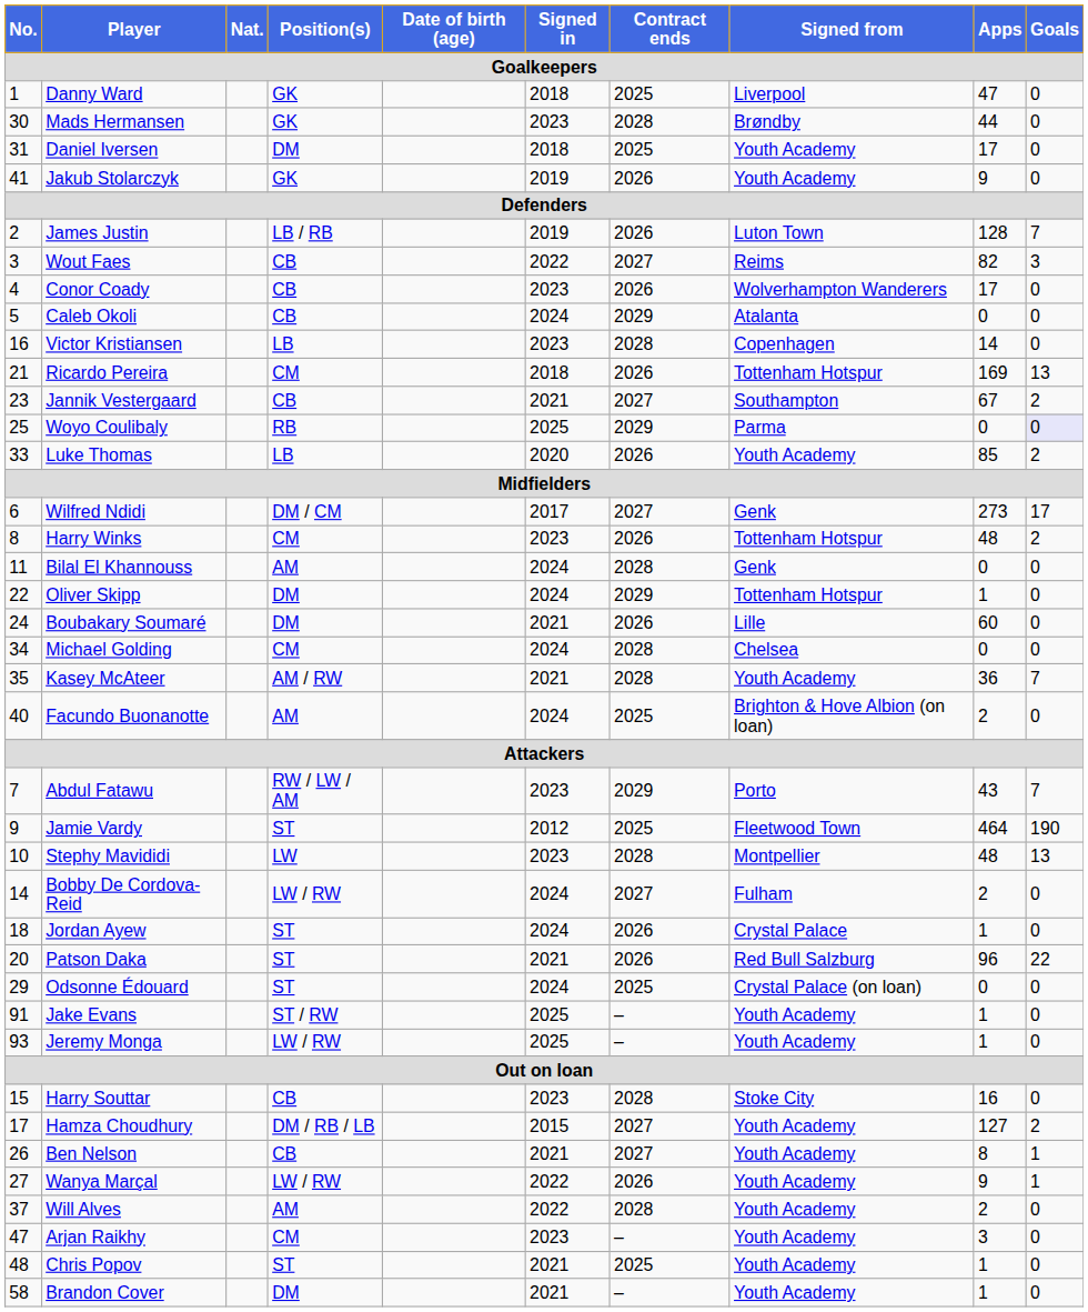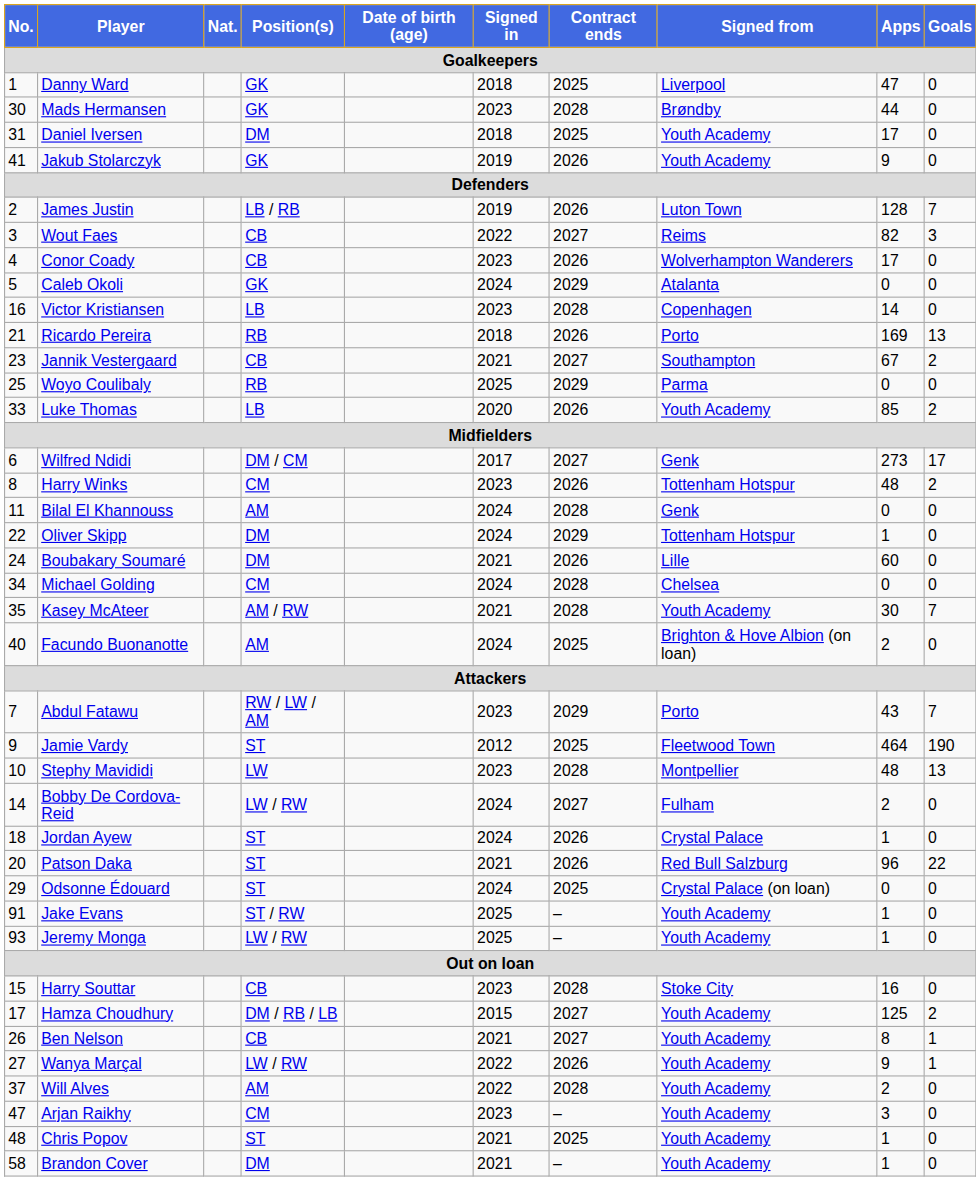 <table class="wikitable sortable" style="text-align:left; font-size:90%; width:100%;">
 <tr>
 <th style="background:royalblue;color:white;border:1px solid goldenrod; text-align:center;">No.</th>
 <th style="background:royalblue;color:white;border:1px solid goldenrod; text-align:center;">Player</th>
 <th style="background:royalblue;color:white;border:1px solid goldenrod; text-align:center;">Nat.</th>
 <th style="background:royalblue;color:white;border:1px solid goldenrod; text-align:center;">Position(s)</th>
 <th style="background:royalblue;color:white;border:1px solid goldenrod; text-align:center;">Date of birth (age)</th>
 <th style="background:royalblue;color:white;border:1px solid goldenrod; text-align:center;">Signed in</th>
 <th style="background:royalblue;color:white;border:1px solid goldenrod; text-align:center;">Contract ends</th>
 <th style="background:royalblue;color:white;border:1px solid goldenrod; text-align:center;">Signed from</th>
 <th style="background:royalblue;color:white;border:1px solid goldenrod; text-align:center;">Apps</th>
 <th style="background:royalblue;color:white;border:1px solid goldenrod; text-align:center;">Goals</th>
 </tr>
 <tr>
 <th colspan=11 style="background:#dcdcdc; text-align:center;">Goalkeepers</th>
 </tr>
 <tr>
 <td>1</td>
 <td><a href='#'>Danny Ward</a></td>
 <td></td>
 <td><a href='#'>GK</a></td>
 <td></td>
 <td>2018</td>
 <td>2025</td>
 <td> <a href='#'>Liverpool</a></td>
 <td>47</td>
 <td>0</td>
 </tr>
 <tr>
 <td>30</td>
 <td><a href='#'>Mads Hermansen</a></td>
 <td></td>
 <td><a href='#'>GK</a></td>
 <td></td>
 <td>2023</td>
 <td>2028</td>
 <td> <a href='#'>Brøndby</a></td>
 <td>44</td>
 <td>0</td>
 </tr>
 <tr>
 <td>31</td>
 <td><a href='#'>Daniel Iversen</a></td>
 <td></td>
 <td><a href='#'>DM</a></td>
 <td></td>
 <td>2018</td>
 <td>2025</td>
 <td><a href='#'>Youth Academy</a></td>
 <td>17</td>
 <td>0</td>
 </tr>
 <tr>
 <td>41</td>
 <td><a href='#'>Jakub Stolarczyk</a></td>
 <td></td>
 <td><a href='#'>GK</a></td>
 <td></td>
 <td>2019</td>
 <td>2026</td>
 <td><a href='#'>Youth Academy</a></td>
 <td>9</td>
 <td>0</td>
 </tr>
 <tr>
 <th colspan=11 style="background:#dcdcdc; text-align:center;">Defenders</th>
 </tr>
 <tr>
 <td>2</td>
 <td><a href='#'>James Justin</a></td>
 <td></td>
 <td><a href='#'>LB</a> / <a href='#'>RB</a></td>
 <td></td>
 <td>2019</td>
 <td>2026</td>
 <td> <a href='#'>Luton Town</a></td>
 <td>128</td>
 <td>7</td>
 </tr>
 <tr>
 <td>3</td>
 <td><a href='#'>Wout Faes</a></td>
 <td></td>
 <td><a href='#'>CB</a></td>
 <td></td>
 <td>2022</td>
 <td>2027</td>
 <td> <a href='#'>Reims</a></td>
 <td>82</td>
 <td>3</td>
 </tr>
 <tr>
 <td>4</td>
 <td><a href='#'>Conor Coady</a></td>
 <td></td>
 <td><a href='#'>CB</a></td>
 <td></td>
 <td>2023</td>
 <td>2026</td>
 <td> <a href='#'>Wolverhampton Wanderers</a></td>
 <td>17</td>
 <td>0</td>
 </tr>
 <tr>
 <td>5</td>
 <td><a href='#'>Caleb Okoli</a></td>
 <td></td>
-<td><a href='#'>CB</a></td>
+<td><a href='#'>GK</a></td>
 <td></td>
 <td>2024</td>
 <td>2029</td>
 <td> <a href='#'>Atalanta</a></td>
 <td>0</td>
 <td>0</td>
 </tr>
 <tr>
 <td>16</td>
 <td><a href='#'>Victor Kristiansen</a></td>
 <td></td>
 <td><a href='#'>LB</a></td>
 <td></td>
 <td>2023</td>
 <td>2028</td>
 <td> <a href='#'>Copenhagen</a></td>
 <td>14</td>
 <td>0</td>
 </tr>
 <tr>
 <td>21</td>
 <td><a href='#'>Ricardo Pereira</a></td>
 <td></td>
-<td><a href='#'>CM</a></td>
+<td><a href='#'>RB</a></td>
 <td></td>
 <td>2018</td>
 <td>2026</td>
-<td> <a href='#'>Tottenham Hotspur</a></td>
+<td> <a href='#'>Porto</a></td>
 <td>169</td>
 <td>13</td>
 </tr>
 <tr>
 <td>23</td>
 <td><a href='#'>Jannik Vestergaard</a></td>
 <td></td>
 <td><a href='#'>CB</a></td>
 <td></td>
 <td>2021</td>
 <td>2027</td>
 <td> <a href='#'>Southampton</a></td>
 <td>67</td>
 <td>2</td>
 </tr>
 <tr>
 <td>25</td>
 <td><a href='#'>Woyo Coulibaly</a></td>
 <td></td>
 <td><a href='#'>RB</a></td>
 <td></td>
 <td>2025</td>
 <td>2029</td>
 <td> <a href='#'>Parma</a></td>
 <td>0</td>
-<td style="background: lavender;">0</td>
+<td>0</td>
 </tr>
 <tr>
 <td>33</td>
 <td><a href='#'>Luke Thomas</a></td>
 <td></td>
 <td><a href='#'>LB</a></td>
 <td></td>
 <td>2020</td>
 <td>2026</td>
 <td><a href='#'>Youth Academy</a></td>
 <td>85</td>
 <td>2</td>
 </tr>
 <tr>
 <th colspan=11 style="background:#dcdcdc; text-align:center;">Midfielders</th>
 </tr>
 <tr>
 <td>6</td>
 <td><a href='#'>Wilfred Ndidi</a></td>
 <td></td>
 <td><a href='#'>DM</a> / <a href='#'>CM</a></td>
 <td></td>
 <td>2017</td>
 <td>2027</td>
 <td> <a href='#'>Genk</a></td>
 <td>273</td>
 <td>17</td>
 </tr>
 <tr>
 <td>8</td>
 <td><a href='#'>Harry Winks</a></td>
 <td></td>
 <td><a href='#'>CM</a></td>
 <td></td>
 <td>2023</td>
 <td>2026</td>
 <td> <a href='#'>Tottenham Hotspur</a></td>
 <td>48</td>
 <td>2</td>
 </tr>
 <tr>
 <td>11</td>
 <td><a href='#'>Bilal El Khannouss</a></td>
 <td></td>
 <td><a href='#'>AM</a></td>
 <td></td>
 <td>2024</td>
 <td>2028</td>
 <td> <a href='#'>Genk</a></td>
 <td>0</td>
 <td>0</td>
 </tr>
 <tr>
 <td>22</td>
 <td><a href='#'>Oliver Skipp</a></td>
 <td></td>
 <td><a href='#'>DM</a></td>
 <td></td>
 <td>2024</td>
 <td>2029</td>
 <td> <a href='#'>Tottenham Hotspur</a></td>
 <td>1</td>
 <td>0</td>
 </tr>
 <tr>
 <td>24</td>
 <td><a href='#'>Boubakary Soumaré</a></td>
 <td></td>
 <td><a href='#'>DM</a></td>
 <td></td>
 <td>2021</td>
 <td>2026</td>
 <td> <a href='#'>Lille</a></td>
 <td>60</td>
 <td>0</td>
 </tr>
 <tr>
 <td>34</td>
 <td><a href='#'>Michael Golding</a></td>
 <td></td>
 <td><a href='#'>CM</a></td>
 <td></td>
 <td>2024</td>
 <td>2028</td>
 <td> <a href='#'>Chelsea</a></td>
 <td>0</td>
 <td>0</td>
 </tr>
 <tr>
 <td>35</td>
 <td><a href='#'>Kasey McAteer</a></td>
 <td></td>
 <td><a href='#'>AM</a> / <a href='#'>RW</a></td>
 <td></td>
 <td>2021</td>
 <td>2028</td>
 <td><a href='#'>Youth Academy</a></td>
-<td>36</td>
+<td>30</td>
 <td>7</td>
 </tr>
 <tr>
 <td>40</td>
 <td><a href='#'>Facundo Buonanotte</a></td>
 <td></td>
 <td><a href='#'>AM</a></td>
 <td></td>
 <td>2024</td>
 <td>2025</td>
 <td> <a href='#'>Brighton & Hove Albion</a> (on loan)</td>
 <td>2</td>
 <td>0</td>
 </tr>
 <tr>
 <th colspan=11 style="background:#dcdcdc; text-align:center;">Attackers</th>
 </tr>
 <tr>
 <td>7</td>
 <td><a href='#'>Abdul Fatawu</a></td>
 <td></td>
 <td><a href='#'>RW</a> / <a href='#'>LW</a> / <a href='#'>AM</a></td>
 <td></td>
 <td>2023</td>
 <td>2029</td>
 <td> <a href='#'>Porto</a></td>
 <td>43</td>
 <td>7</td>
 </tr>
 <tr>
 <td>9</td>
 <td><a href='#'>Jamie Vardy</a></td>
 <td></td>
 <td><a href='#'>ST</a></td>
 <td></td>
 <td>2012</td>
 <td>2025</td>
 <td> <a href='#'>Fleetwood Town</a></td>
 <td>464</td>
 <td>190</td>
 </tr>
 <tr>
 <td>10</td>
 <td><a href='#'>Stephy Mavididi</a></td>
 <td></td>
 <td><a href='#'>LW</a></td>
 <td></td>
 <td>2023</td>
 <td>2028</td>
 <td> <a href='#'>Montpellier</a></td>
 <td>48</td>
 <td>13</td>
 </tr>
 <tr>
 <td>14</td>
 <td><a href='#'>Bobby De Cordova-Reid</a></td>
 <td></td>
 <td><a href='#'>LW</a> / <a href='#'>RW</a></td>
 <td></td>
 <td>2024</td>
 <td>2027</td>
 <td> <a href='#'>Fulham</a></td>
 <td>2</td>
 <td>0</td>
 </tr>
 <tr>
 <td>18</td>
 <td><a href='#'>Jordan Ayew</a></td>
 <td></td>
 <td><a href='#'>ST</a></td>
 <td></td>
 <td>2024</td>
 <td>2026</td>
 <td> <a href='#'>Crystal Palace</a></td>
 <td>1</td>
 <td>0</td>
 </tr>
 <tr>
 <td>20</td>
 <td><a href='#'>Patson Daka</a></td>
 <td></td>
 <td><a href='#'>ST</a></td>
 <td></td>
 <td>2021</td>
 <td>2026</td>
 <td> <a href='#'>Red Bull Salzburg</a></td>
 <td>96</td>
 <td>22</td>
 </tr>
 <tr>
 <td>29</td>
 <td><a href='#'>Odsonne Édouard</a></td>
 <td></td>
 <td><a href='#'>ST</a></td>
 <td></td>
 <td>2024</td>
 <td>2025</td>
 <td> <a href='#'>Crystal Palace</a> (on loan)</td>
 <td>0</td>
 <td>0</td>
 </tr>
 <tr>
 <td>91</td>
 <td><a href='#'>Jake Evans</a></td>
 <td></td>
 <td><a href='#'>ST</a> / <a href='#'>RW</a></td>
 <td></td>
 <td>2025</td>
 <td>–</td>
 <td><a href='#'>Youth Academy</a></td>
 <td>1</td>
 <td>0</td>
 </tr>
 <tr>
 <td>93</td>
 <td><a href='#'>Jeremy Monga</a></td>
 <td></td>
 <td><a href='#'>LW</a> / <a href='#'>RW</a></td>
 <td></td>
 <td>2025</td>
 <td>–</td>
 <td><a href='#'>Youth Academy</a></td>
 <td>1</td>
 <td>0</td>
 </tr>
 <tr>
 <th colspan=11 style="background:#dcdcdc; text-align:center;">Out on loan</th>
 </tr>
 <tr>
 <td>15</td>
 <td><a href='#'>Harry Souttar</a></td>
 <td></td>
 <td><a href='#'>CB</a></td>
 <td></td>
 <td>2023</td>
 <td>2028</td>
 <td> <a href='#'>Stoke City</a></td>
 <td>16</td>
 <td>0</td>
 </tr>
 <tr>
 <td>17</td>
 <td><a href='#'>Hamza Choudhury</a></td>
 <td></td>
 <td><a href='#'>DM</a> / <a href='#'>RB</a> / <a href='#'>LB</a></td>
 <td></td>
 <td>2015</td>
 <td>2027</td>
 <td><a href='#'>Youth Academy</a></td>
-<td>127</td>
+<td>125</td>
 <td>2</td>
 </tr>
 <tr>
 <td>26</td>
 <td><a href='#'>Ben Nelson</a></td>
 <td></td>
 <td><a href='#'>CB</a></td>
 <td></td>
 <td>2021</td>
 <td>2027</td>
 <td><a href='#'>Youth Academy</a></td>
 <td>8</td>
 <td>1</td>
 </tr>
 <tr>
 <td>27</td>
 <td><a href='#'>Wanya Marçal</a></td>
 <td></td>
 <td><a href='#'>LW</a> / <a href='#'>RW</a></td>
 <td></td>
 <td>2022</td>
 <td>2026</td>
 <td><a href='#'>Youth Academy</a></td>
 <td>9</td>
 <td>1</td>
 </tr>
 <tr>
 <td>37</td>
 <td><a href='#'>Will Alves</a></td>
 <td></td>
 <td><a href='#'>AM</a></td>
 <td></td>
 <td>2022</td>
 <td>2028</td>
 <td><a href='#'>Youth Academy</a></td>
 <td>2</td>
 <td>0</td>
 </tr>
 <tr>
 <td>47</td>
 <td><a href='#'>Arjan Raikhy</a></td>
 <td></td>
 <td><a href='#'>CM</a></td>
 <td></td>
 <td>2023</td>
 <td>–</td>
 <td><a href='#'>Youth Academy</a></td>
 <td>3</td>
 <td>0</td>
 </tr>
 <tr>
 <td>48</td>
 <td><a href='#'>Chris Popov</a></td>
 <td></td>
 <td><a href='#'>ST</a></td>
 <td></td>
 <td>2021</td>
 <td>2025</td>
 <td><a href='#'>Youth Academy</a></td>
 <td>1</td>
 <td>0</td>
 </tr>
 <tr>
 <td>58</td>
 <td><a href='#'>Brandon Cover</a></td>
 <td></td>
 <td><a href='#'>DM</a></td>
 <td></td>
 <td>2021</td>
 <td>–</td>
 <td><a href='#'>Youth Academy</a></td>
 <td>1</td>
 <td>0</td>
 </tr>
 </table>
